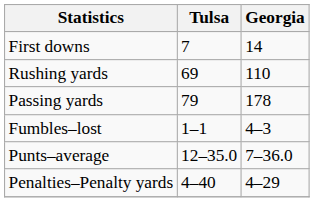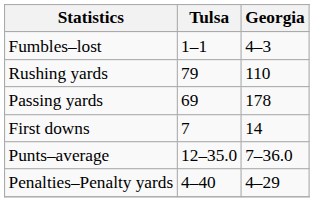 <table class="wikitable">
 <tr>
 <th>Statistics</th>
 <th>Tulsa</th>
 <th>Georgia</th>
 </tr>
 <tr>
-<td>First downs</td>
-<td>7</td>
-<td>14</td>
+<td>Fumbles–lost</td>
+<td>1–1</td>
+<td>4–3</td>
 </tr>
 <tr>
 <td>Rushing yards</td>
-<td>69</td>
+<td>79</td>
 <td>110</td>
 </tr>
 <tr>
 <td>Passing yards</td>
-<td>79</td>
+<td>69</td>
 <td>178</td>
 </tr>
 <tr>
-<td>Fumbles–lost</td>
-<td>1–1</td>
-<td>4–3</td>
+<td>First downs</td>
+<td>7</td>
+<td>14</td>
 </tr>
 <tr>
 <td>Punts–average</td>
 <td>12–35.0</td>
 <td>7–36.0</td>
 </tr>
 <tr>
 <td>Penalties–Penalty yards</td>
 <td>4–40</td>
 <td>4–29</td>
 </tr>
 <tr>
 </tr>
 </table>
